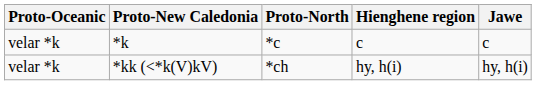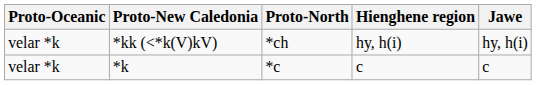 <table class="wikitable">
 <tr>
 <th><strong>Proto-Oceanic</strong></th>
 <th><strong>Proto-New Caledonia</strong></th>
 <th><strong>Proto-North</strong></th>
 <th><strong>Hienghene region</strong></th>
 <th><strong>Jawe</strong></th>
 </tr>
 <tr>
 <td>velar *k</td>
+<td>*kk (<*k(V)kV)</td>
+<td>*ch</td>
+<td>hy, h(i)</td>
+<td>hy, h(i)</td>
+</tr>
+<tr>
+<td>velar *k</td>
 <td>*k</td>
 <td>*c</td>
 <td>c</td>
 <td>c</td>
 </tr>
-<tr>
-<td>velar *k</td>
-<td>*kk (<*k(V)kV)</td>
-<td>*ch</td>
-<td>hy, h(i)</td>
-<td>hy, h(i)</td>
-</tr>
 </table>
